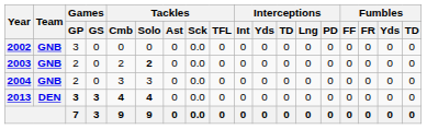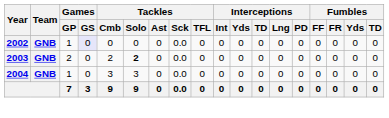 <table class="wikitable" style="text-align:center">
 <tr>
 <th rowspan="2">Year</th>
 <th rowspan="2">Team</th>
 <th colspan="2">Games</th>
 <th colspan="5">Tackles</th>
 <th colspan="5">Interceptions</th>
 <th colspan="4">Fumbles</th>
 </tr>
 <tr>
 <th>GP</th>
 <th>GS</th>
 <th>Cmb</th>
 <th>Solo</th>
 <th>Ast</th>
 <th>Sck</th>
 <th>TFL</th>
 <th>Int</th>
 <th>Yds</th>
 <th>TD</th>
 <th>Lng</th>
 <th>PD</th>
 <th>FF</th>
 <th>FR</th>
 <th>Yds</th>
 <th>TD</th>
 </tr>
 <tr>
 <th><a href='#'>2002</a></th>
 <th><a href='#'>GNB</a></th>
-<td>3</td>
-<td>0</td>
+<td>1</td>
+<td style="background: lavender;">0</td>
 <td>0</td>
 <td>0</td>
 <td>0</td>
 <td>0.0</td>
 <td>0</td>
 <td>0</td>
 <td>0</td>
 <td>0</td>
 <td>0</td>
 <td>0</td>
 <td>0</td>
 <td>0</td>
 <td>0</td>
 <td>0</td>
 </tr>
 <tr>
 <th><a href='#'>2003</a></th>
 <th><a href='#'>GNB</a></th>
 <td>2</td>
 <td>0</td>
 <td>2</td>
 <td><strong>2</strong></td>
 <td>0</td>
 <td>0.0</td>
 <td>0</td>
 <td>0</td>
 <td>0</td>
 <td>0</td>
 <td>0</td>
 <td>0</td>
 <td>0</td>
 <td>0</td>
 <td>0</td>
 <td>0</td>
 </tr>
 <tr>
 <th><a href='#'>2004</a></th>
 <th><a href='#'>GNB</a></th>
-<td>2</td>
+<td>1</td>
 <td>0</td>
 <td>3</td>
 <td>3</td>
-<td>0</td>
-<td>0.0</td>
-<td>0</td>
-<td>0</td>
-<td>0</td>
-<td>0</td>
-<td>0</td>
-<td>0</td>
-<td>0</td>
-<td>0</td>
-<td>0</td>
-<td>0</td>
-</tr>
-<tr>
-<th><a href='#'>2013</a></th>
-<th><a href='#'>DEN</a></th>
-<td><strong>3</strong></td>
-<td><strong>3</strong></td>
-<td><strong>4</strong></td>
-<td><strong>4</strong></td>
 <td>0</td>
 <td>0.0</td>
 <td>0</td>
 <td>0</td>
 <td>0</td>
 <td>0</td>
 <td>0</td>
 <td>0</td>
 <td>0</td>
 <td>0</td>
 <td>0</td>
 <td>0</td>
 </tr>
 <tr>
 <th colspan="2"></th>
 <th>7</th>
 <th>3</th>
 <th>9</th>
 <th>9</th>
 <th>0</th>
 <th>0.0</th>
 <th>0</th>
 <th>0</th>
 <th>0</th>
 <th>0</th>
 <th>0</th>
 <th>0</th>
 <th>0</th>
 <th>0</th>
 <th>0</th>
 <th>0</th>
 </tr>
 </table>
